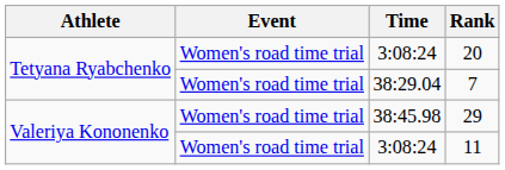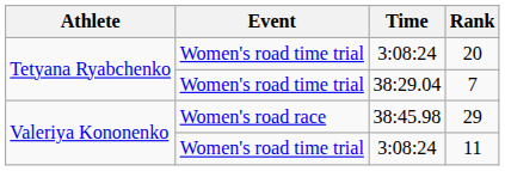 <table class="wikitable" style="font-size:90%">
 <tr>
 <th>Athlete</th>
 <th>Event</th>
 <th>Time</th>
 <th>Rank</th>
 </tr>
 <tr align=center>
 <td align=left rowspan=2><a href='#'>Tetyana Ryabchenko</a></td>
 <td align=left><a href='#'>Women's road time trial</a></td>
 <td>3:08:24</td>
 <td>20</td>
 </tr>
 <tr align=center>
 <td align=left><a href='#'>Women's road time trial</a></td>
 <td>38:29.04</td>
 <td>7</td>
 </tr>
 <tr align=center>
 <td align=left rowspan=2><a href='#'>Valeriya Kononenko</a></td>
-<td align=left><a href='#'>Women's road time trial</a></td>
+<td align=left><a href='#'>Women's road race</a></td>
 <td>38:45.98</td>
 <td>29</td>
 </tr>
 <tr align=center>
 <td align=left><a href='#'>Women's road time trial</a></td>
 <td>3:08:24</td>
 <td>11</td>
 </tr>
 </table>
